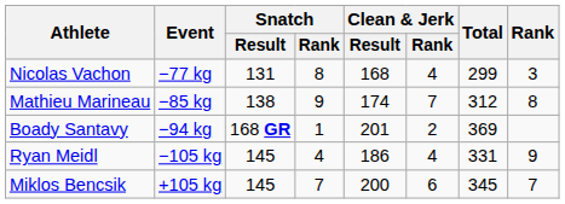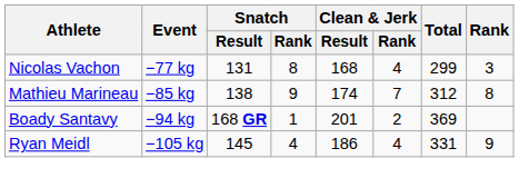 <table class="wikitable" style="font-size:90%">
 <tr>
 <th rowspan=2>Athlete</th>
 <th rowspan=2>Event</th>
 <th colspan="2">Snatch</th>
 <th colspan="2">Clean & Jerk</th>
 <th rowspan="2">Total</th>
 <th rowspan="2">Rank</th>
 </tr>
 <tr style="font-size:95%">
 <th>Result</th>
 <th>Rank</th>
 <th>Result</th>
 <th>Rank</th>
 </tr>
 <tr align=center>
 <td align=left><a href='#'>Nicolas Vachon</a></td>
 <td align=left><a href='#'>−77 kg</a></td>
 <td>131</td>
 <td>8</td>
 <td>168</td>
 <td>4</td>
 <td>299</td>
 <td>3</td>
 </tr>
 <tr align=center>
 <td align=left><a href='#'>Mathieu Marineau</a></td>
 <td align=left><a href='#'>−85 kg</a></td>
 <td>138</td>
 <td>9</td>
 <td>174</td>
 <td>7</td>
 <td>312</td>
 <td>8</td>
 </tr>
 <tr align=center>
 <td align=left><a href='#'>Boady Santavy</a></td>
 <td align=left><a href='#'>−94 kg</a></td>
 <td>168 <strong><a href='#'>GR</a></strong></td>
 <td>1</td>
 <td>201</td>
 <td>2</td>
 <td>369</td>
 <td></td>
 </tr>
 <tr align=center>
 <td align=left><a href='#'>Ryan Meidl</a></td>
 <td align=left><a href='#'>−105 kg</a></td>
 <td>145</td>
 <td>4</td>
 <td>186</td>
 <td>4</td>
 <td>331</td>
 <td>9</td>
 </tr>
-<tr align=center>
-<td align=left><a href='#'>Miklos Bencsik</a></td>
-<td align=left><a href='#'>+105 kg</a></td>
-<td>145</td>
-<td>7</td>
-<td>200</td>
-<td>6</td>
-<td>345</td>
-<td>7</td>
-</tr>
 </table>
